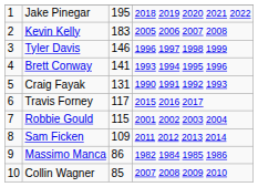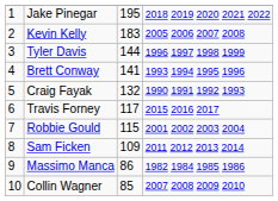 <table class="wikitable">
 <tr>
 </tr>
 <tr>
 <td>1</td>
 <td>Jake Pinegar</td>
 <td>195</td>
 <td style="font-size:85%;"><a href='#'>2018</a> <a href='#'>2019</a> <a href='#'>2020</a> <a href='#'>2021</a> <a href='#'>2022</a></td>
 </tr>
 <tr>
 <td>2</td>
 <td><a href='#'>Kevin Kelly</a></td>
 <td>183</td>
 <td style="font-size:85%;"><a href='#'>2005</a> <a href='#'>2006</a> <a href='#'>2007</a> <a href='#'>2008</a></td>
 </tr>
 <tr>
 <td>3</td>
 <td><a href='#'>Tyler Davis</a></td>
-<td>146</td>
+<td>144</td>
 <td style="font-size:85%;"><a href='#'>1996</a> <a href='#'>1997</a> <a href='#'>1998</a> <a href='#'>1999</a></td>
 </tr>
 <tr>
 <td>4</td>
 <td><a href='#'>Brett Conway</a></td>
 <td>141</td>
 <td style="font-size:85%;"><a href='#'>1993</a> <a href='#'>1994</a> <a href='#'>1995</a> <a href='#'>1996</a></td>
 </tr>
 <tr>
 <td>5</td>
 <td>Craig Fayak</td>
-<td>131</td>
+<td>132</td>
 <td style="font-size:85%;"><a href='#'>1990</a> <a href='#'>1991</a> <a href='#'>1992</a> <a href='#'>1993</a></td>
 </tr>
 <tr>
 <td>6</td>
 <td>Travis Forney</td>
 <td>117</td>
 <td style="font-size:85%;"><a href='#'>2015</a> <a href='#'>2016</a> <a href='#'>2017</a></td>
 </tr>
 <tr>
 <td>7</td>
 <td><a href='#'>Robbie Gould</a></td>
 <td>115</td>
 <td style="font-size:85%;"><a href='#'>2001</a> <a href='#'>2002</a> <a href='#'>2003</a> <a href='#'>2004</a></td>
 </tr>
 <tr>
 <td>8</td>
 <td><a href='#'>Sam Ficken</a></td>
 <td>109</td>
 <td style="font-size:85%;"><a href='#'>2011</a> <a href='#'>2012</a> <a href='#'>2013</a> <a href='#'>2014</a></td>
 </tr>
 <tr>
 <td>9</td>
 <td><a href='#'>Massimo Manca</a></td>
 <td>86</td>
 <td style="font-size:85%;"><a href='#'>1982</a> <a href='#'>1984</a> <a href='#'>1985</a> <a href='#'>1986</a></td>
 </tr>
 <tr>
 <td>10</td>
 <td>Collin Wagner</td>
 <td>85</td>
 <td style="font-size:85%;"><a href='#'>2007</a> <a href='#'>2008</a> <a href='#'>2009</a> <a href='#'>2010</a></td>
 </tr>
 </table>
